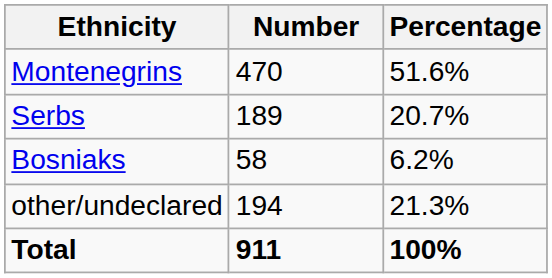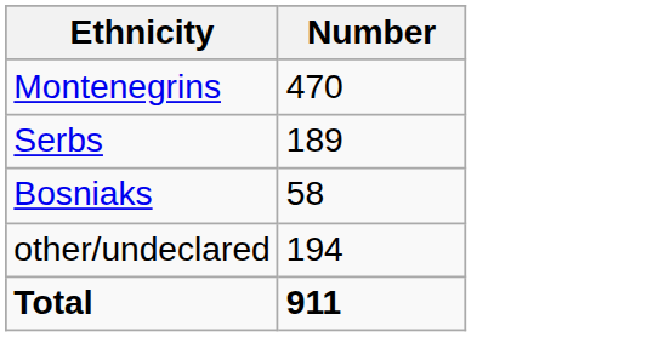 <table class="wikitable">
 <tr>
 <th width="100px">Ethnicity</th>
 <th width="80px">Number</th>
-<th width="80px">Percentage</th>
 </tr>
 <tr>
 <td><a href='#'>Montenegrins</a></td>
 <td>470</td>
-<td>51.6%</td>
 </tr>
 <tr>
 <td><a href='#'>Serbs</a></td>
 <td>189</td>
-<td>20.7%</td>
 </tr>
 <tr>
 <td><a href='#'>Bosniaks</a></td>
 <td>58</td>
-<td>6.2%</td>
 </tr>
 <tr>
 <td>other/undeclared</td>
 <td>194</td>
-<td>21.3%</td>
 </tr>
 <tr>
 <td><strong>Total</strong></td>
 <td><strong>911</strong></td>
-<td><strong>100%</strong></td>
 </tr>
 </table>
